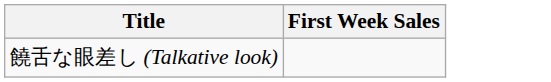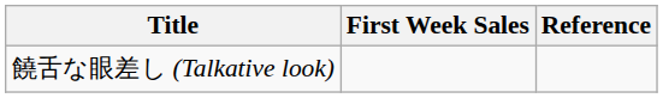 <table class="wikitable">
 <tr>
 <th>Title</th>
 <th>First Week Sales</th>
+<th>Reference</th>
 </tr>
 <tr>
 <td>饒舌な眼差し <em>(Talkative look)</em> </td>
 <td></td>
+<td></td>
 </tr>
 </table>
